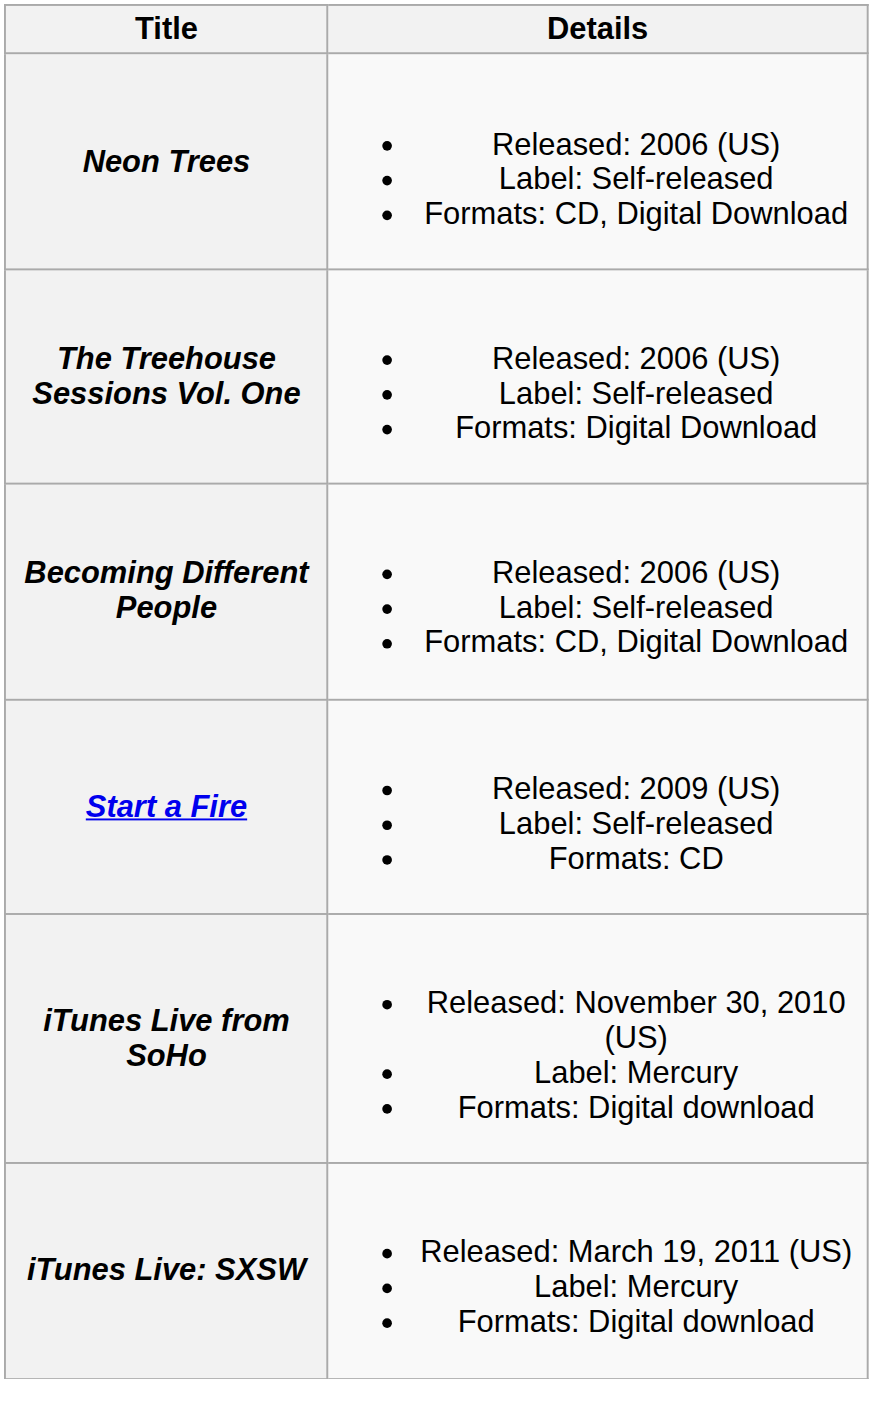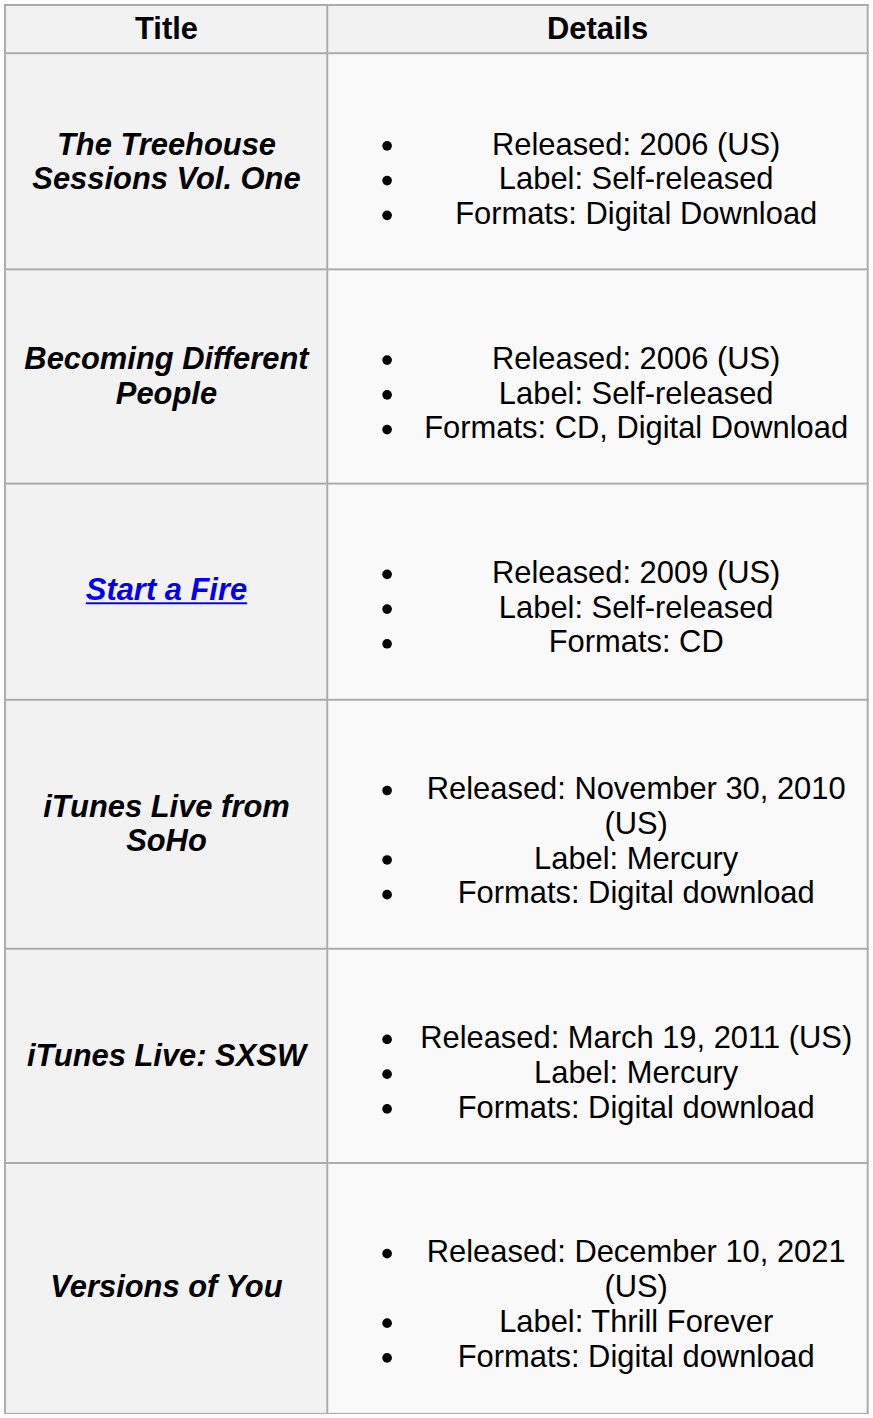 <table class="wikitable plainrowheaders" style="text-align:center;">
 <tr>
 <th scope="col" style="width:10em;">Title</th>
 <th scope="col" style="width:17em;">Details</th>
-</tr>
-<tr>
-<th scope="row"><em>Neon Trees</em></th>
-<td><br><ul><li>Released: 2006 <span>(US)</span></li><li>Label: Self-released</li><li>Formats: CD, Digital Download</li></ul></td>
 </tr>
 <tr>
 <th scope="row"><em>The Treehouse Sessions Vol. One</em></th>
 <td><br><ul><li>Released: 2006 <span>(US)</span></li><li>Label: Self-released</li><li>Formats: Digital Download</li></ul></td>
 </tr>
 <tr>
 <th scope="row"><em>Becoming Different People</em></th>
 <td><br><ul><li>Released: 2006 <span>(US)</span></li><li>Label: Self-released</li><li>Formats: CD, Digital Download</li></ul></td>
 </tr>
 <tr>
 <th scope="row"><em><a href='#'>Start a Fire</a></em></th>
 <td><br><ul><li>Released: 2009 <span>(US)</span></li><li>Label: Self-released</li><li>Formats: CD</li></ul></td>
 </tr>
 <tr>
 <th scope="row"><em>iTunes Live from SoHo</em></th>
 <td><br><ul><li>Released: November 30, 2010 <span>(US)</span></li><li>Label: Mercury</li><li>Formats: Digital download</li></ul></td>
 </tr>
 <tr>
 <th scope="row"><em>iTunes Live: SXSW</em></th>
 <td><br><ul><li>Released: March 19, 2011 <span>(US)</span></li><li>Label: Mercury</li><li>Formats: Digital download</li></ul></td>
 </tr>
+<tr>
+<th scope="row"><em>Versions of You</em></th>
+<td><br><ul><li>Released: December 10, 2021 <span>(US)</span></li><li>Label: Thrill Forever</li><li>Formats: Digital download</li></ul></td>
+</tr>
 </table>
